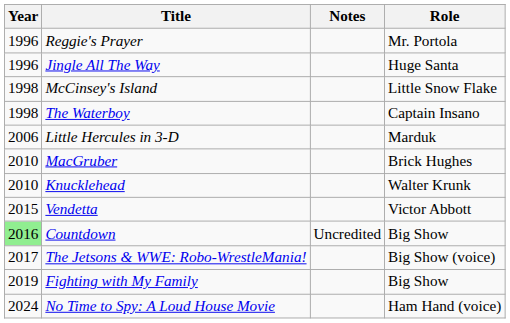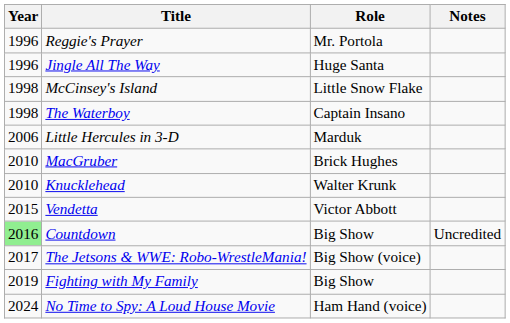 <table class = "wikitable sortable">
 <tr>
 <th>Year</th>
 <th>Title</th>
+<th>Role</th>
 <th>Notes</th>
-<th>Role</th>
 </tr>
 <tr>
 <td>1996</td>
 <td><em>Reggie's Prayer</em></td>
+<td>Mr. Portola</td>
 <td></td>
-<td>Mr. Portola</td>
 </tr>
 <tr>
 <td>1996</td>
 <td><em><a href='#'>Jingle All The Way</a></em></td>
+<td>Huge Santa</td>
 <td></td>
-<td>Huge Santa</td>
 </tr>
 <tr>
 <td>1998</td>
 <td><em>McCinsey's Island</em></td>
+<td>Little Snow Flake</td>
 <td></td>
-<td>Little Snow Flake</td>
 </tr>
 <tr>
 <td>1998</td>
 <td><em><a href='#'>The Waterboy</a></em></td>
+<td>Captain Insano</td>
 <td></td>
-<td>Captain Insano</td>
 </tr>
 <tr>
 <td>2006</td>
 <td><em>Little Hercules in 3-D</em></td>
+<td>Marduk</td>
 <td></td>
-<td>Marduk</td>
 </tr>
 <tr>
 <td>2010</td>
 <td><em><a href='#'>MacGruber</a></em></td>
+<td>Brick Hughes</td>
 <td></td>
-<td>Brick Hughes</td>
 </tr>
 <tr>
 <td>2010</td>
 <td><em><a href='#'>Knucklehead</a></em></td>
+<td>Walter Krunk</td>
 <td></td>
-<td>Walter Krunk</td>
 </tr>
 <tr>
 <td>2015</td>
 <td><em><a href='#'>Vendetta</a></em></td>
+<td>Victor Abbott</td>
 <td></td>
-<td>Victor Abbott</td>
 </tr>
 <tr>
 <td style="background: lightgreen;">2016</td>
 <td><em><a href='#'>Countdown</a></em></td>
+<td>Big Show</td>
 <td>Uncredited</td>
-<td>Big Show</td>
 </tr>
 <tr>
 <td>2017</td>
 <td><em><a href='#'>The Jetsons & WWE: Robo-WrestleMania!</a></em></td>
+<td>Big Show (voice)</td>
 <td></td>
-<td>Big Show (voice)</td>
 </tr>
 <tr>
 <td>2019</td>
 <td><em><a href='#'>Fighting with My Family</a></em></td>
+<td>Big Show</td>
 <td></td>
-<td>Big Show</td>
 </tr>
 <tr>
 <td>2024</td>
 <td><em><a href='#'>No Time to Spy: A Loud House Movie</a></em></td>
+<td>Ham Hand (voice)</td>
 <td></td>
-<td>Ham Hand (voice)</td>
 </tr>
 </table>
